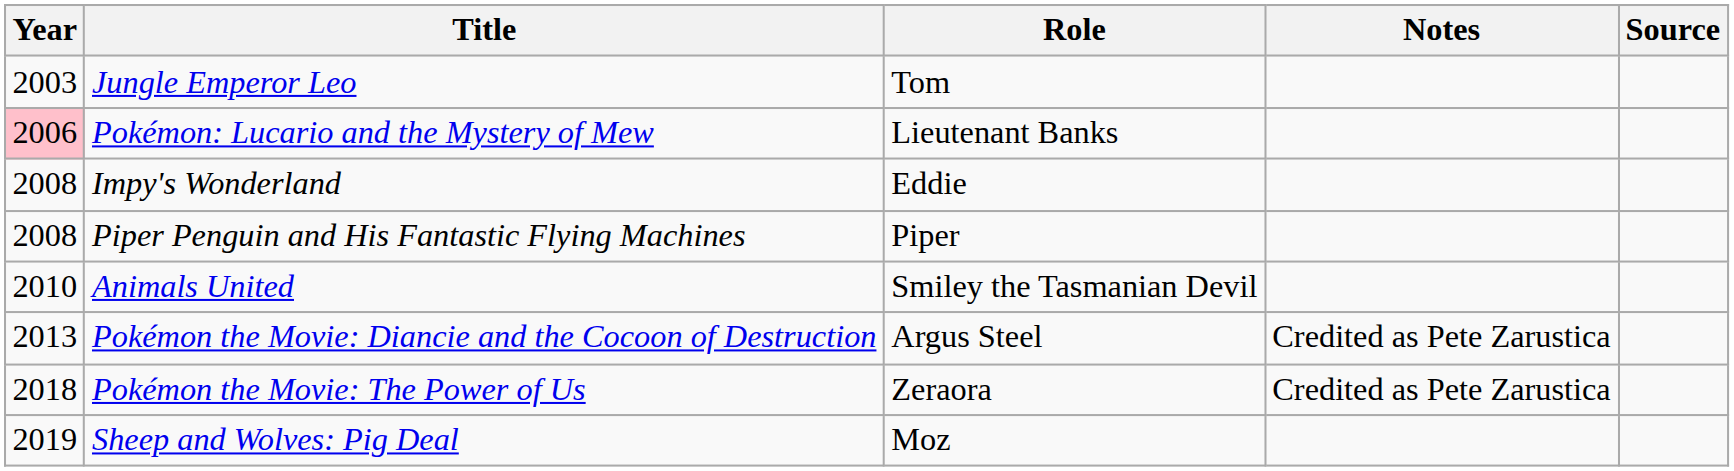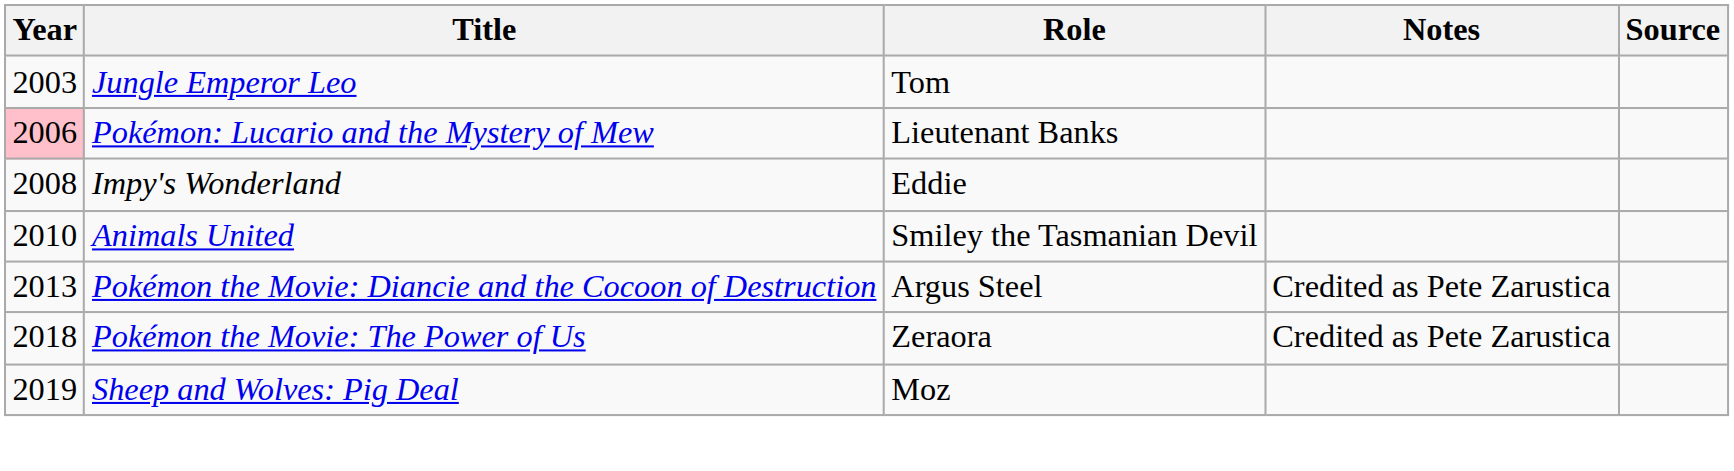 <table class="wikitable sortable plainrowheaders">
 <tr>
 <th>Year</th>
 <th>Title</th>
 <th>Role</th>
 <th class="unsortable">Notes</th>
 <th class="unsortable">Source</th>
 </tr>
 <tr>
 <td>2003</td>
 <td><em><a href='#'>Jungle Emperor Leo</a></em></td>
 <td>Tom</td>
 <td></td>
 <td></td>
 </tr>
 <tr>
 <td style="background: pink;">2006</td>
 <td><em><a href='#'>Pokémon: Lucario and the Mystery of Mew</a></em></td>
 <td>Lieutenant Banks</td>
 <td></td>
 <td></td>
 </tr>
 <tr>
 <td>2008</td>
 <td><em>Impy's Wonderland</em></td>
 <td>Eddie</td>
-<td></td>
-<td></td>
-</tr>
-<tr>
-<td>2008</td>
-<td><em>Piper Penguin and His Fantastic Flying Machines</em></td>
-<td>Piper</td>
 <td></td>
 <td></td>
 </tr>
 <tr>
 <td>2010</td>
 <td><em><a href='#'>Animals United</a></em></td>
 <td>Smiley the Tasmanian Devil</td>
 <td></td>
 <td></td>
 </tr>
 <tr>
 <td>2013</td>
 <td><em><a href='#'>Pokémon the Movie: Diancie and the Cocoon of Destruction</a></em></td>
 <td>Argus Steel</td>
 <td>Credited as Pete Zarustica</td>
 <td></td>
 </tr>
 <tr>
 <td>2018</td>
 <td><em><a href='#'>Pokémon the Movie: The Power of Us</a></em></td>
 <td>Zeraora</td>
 <td>Credited as Pete Zarustica</td>
 <td></td>
 </tr>
 <tr>
 <td>2019</td>
 <td><em><a href='#'>Sheep and Wolves: Pig Deal</a></em></td>
 <td>Moz</td>
 <td></td>
 <td></td>
 </tr>
 </table>
